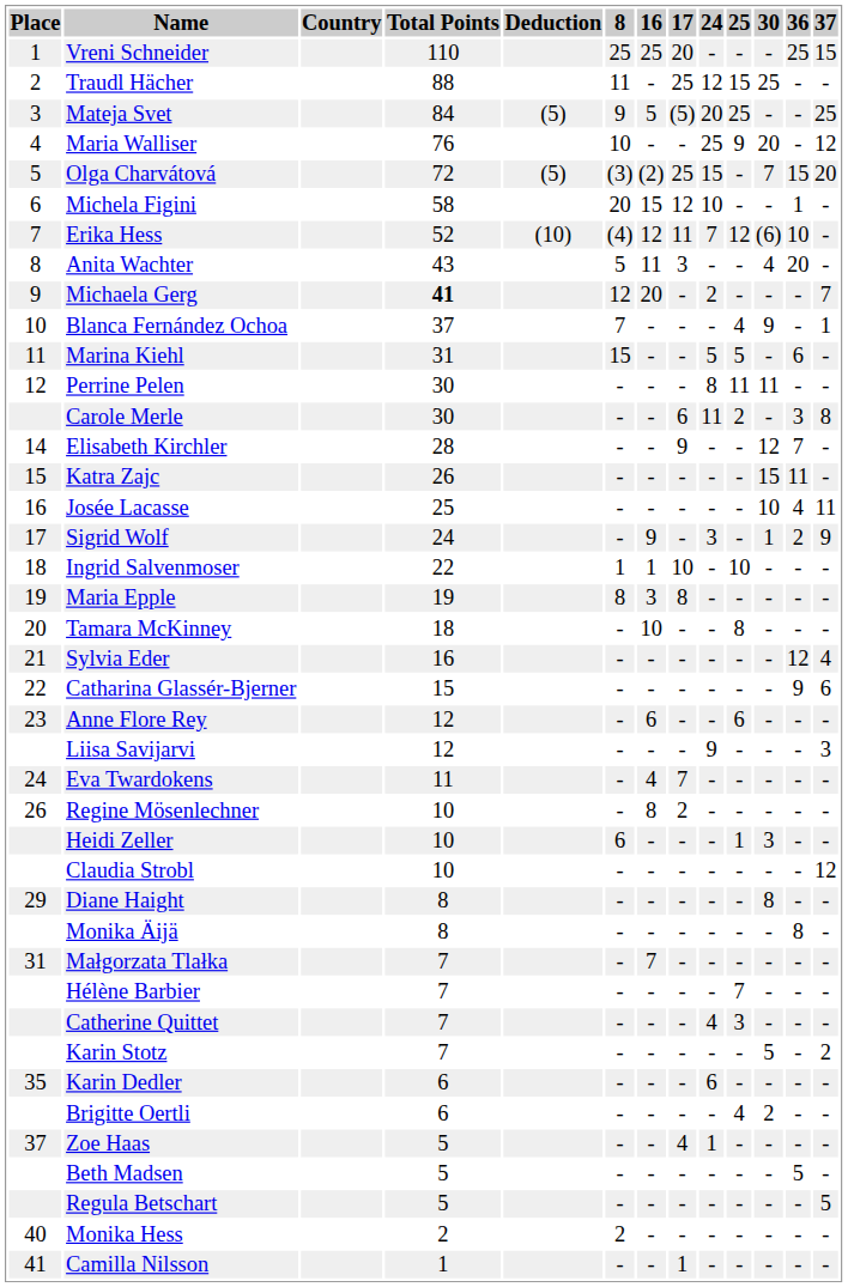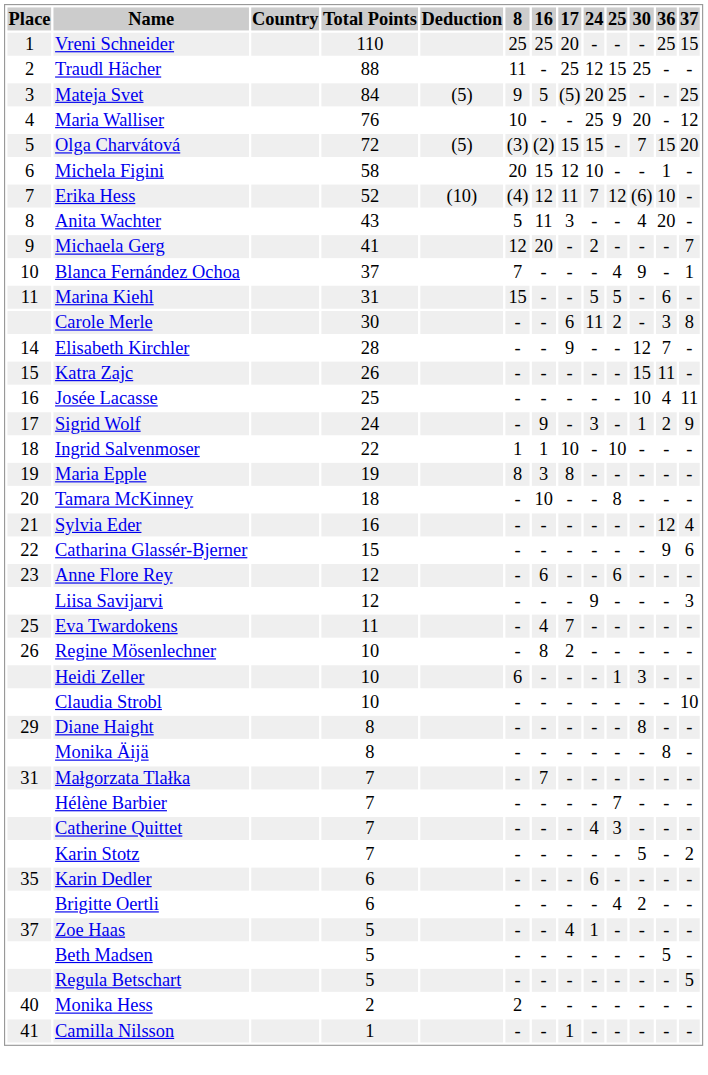 <table border="0" style="border: 1px solid #999; background-color:#FFFFFF; text-align:center">
 <tr align="center" bgcolor="#CCCCCC">
 <th>Place</th>
 <th>Name</th>
 <th>Country</th>
 <th>Total Points</th>
 <th>Deduction</th>
 <th>8</th>
 <th>16</th>
 <th>17</th>
 <th>24</th>
 <th>25</th>
 <th>30</th>
 <th>36</th>
 <th>37</th>
 </tr>
 <tr bgcolor="#EFEFEF">
 <td>1</td>
 <td align="left"><a href='#'>Vreni Schneider</a></td>
 <td align="left"></td>
 <td>110</td>
 <td></td>
 <td>25</td>
 <td>25</td>
 <td>20</td>
 <td>-</td>
 <td>-</td>
 <td>-</td>
 <td>25</td>
 <td>15</td>
 </tr>
 <tr>
 <td>2</td>
 <td align="left"><a href='#'>Traudl Hächer</a></td>
 <td align="left"></td>
 <td>88</td>
 <td></td>
 <td>11</td>
 <td>-</td>
 <td>25</td>
 <td>12</td>
 <td>15</td>
 <td>25</td>
 <td>-</td>
 <td>-</td>
 </tr>
 <tr bgcolor="#EFEFEF">
 <td>3</td>
 <td align="left"><a href='#'>Mateja Svet</a></td>
 <td align="left"></td>
 <td>84</td>
 <td>(5)</td>
 <td>9</td>
 <td>5</td>
 <td>(5)</td>
 <td>20</td>
 <td>25</td>
 <td>-</td>
 <td>-</td>
 <td>25</td>
 </tr>
 <tr>
 <td>4</td>
 <td align="left"><a href='#'>Maria Walliser</a></td>
 <td align="left"></td>
 <td>76</td>
 <td></td>
 <td>10</td>
 <td>-</td>
 <td>-</td>
 <td>25</td>
 <td>9</td>
 <td>20</td>
 <td>-</td>
 <td>12</td>
 </tr>
 <tr bgcolor="#EFEFEF">
 <td>5</td>
 <td align="left"><a href='#'>Olga Charvátová</a></td>
 <td align="left"></td>
 <td>72</td>
 <td>(5)</td>
 <td>(3)</td>
 <td>(2)</td>
-<td>25</td>
+<td>15</td>
 <td>15</td>
 <td>-</td>
 <td>7</td>
 <td>15</td>
 <td>20</td>
 </tr>
 <tr>
 <td>6</td>
 <td align="left"><a href='#'>Michela Figini</a></td>
 <td align="left"></td>
 <td>58</td>
 <td></td>
 <td>20</td>
 <td>15</td>
 <td>12</td>
 <td>10</td>
 <td>-</td>
 <td>-</td>
 <td>1</td>
 <td>-</td>
 </tr>
 <tr bgcolor="#EFEFEF">
 <td>7</td>
 <td align="left"><a href='#'>Erika Hess</a></td>
 <td align="left"></td>
 <td>52</td>
 <td>(10)</td>
 <td>(4)</td>
 <td>12</td>
 <td>11</td>
 <td>7</td>
 <td>12</td>
 <td>(6)</td>
 <td>10</td>
 <td>-</td>
 </tr>
 <tr>
 <td>8</td>
 <td align="left"><a href='#'>Anita Wachter</a></td>
 <td align="left"></td>
 <td>43</td>
 <td></td>
 <td>5</td>
 <td>11</td>
 <td>3</td>
 <td>-</td>
 <td>-</td>
 <td>4</td>
 <td>20</td>
 <td>-</td>
 </tr>
 <tr bgcolor="#EFEFEF">
 <td>9</td>
 <td align="left"><a href='#'>Michaela Gerg</a></td>
 <td align="left"></td>
-<td><strong>41</strong></td>
+<td>41</td>
 <td></td>
 <td>12</td>
 <td>20</td>
 <td>-</td>
 <td>2</td>
 <td>-</td>
 <td>-</td>
 <td>-</td>
 <td>7</td>
 </tr>
 <tr>
 <td>10</td>
 <td align="left"><a href='#'>Blanca Fernández Ochoa</a></td>
 <td align="left"></td>
 <td>37</td>
 <td></td>
 <td>7</td>
 <td>-</td>
 <td>-</td>
 <td>-</td>
 <td>4</td>
 <td>9</td>
 <td>-</td>
 <td>1</td>
 </tr>
 <tr bgcolor="#EFEFEF">
 <td>11</td>
 <td align="left"><a href='#'>Marina Kiehl</a></td>
 <td align="left"></td>
 <td>31</td>
 <td></td>
 <td>15</td>
 <td>-</td>
 <td>-</td>
 <td>5</td>
 <td>5</td>
 <td>-</td>
 <td>6</td>
-<td>-</td>
-</tr>
-<tr>
-<td>12</td>
-<td align="left"><a href='#'>Perrine Pelen</a></td>
-<td align="left"></td>
-<td>30</td>
-<td></td>
-<td>-</td>
-<td>-</td>
-<td>-</td>
-<td>8</td>
-<td>11</td>
-<td>11</td>
-<td>-</td>
 <td>-</td>
 </tr>
 <tr bgcolor="#EFEFEF">
 <td></td>
 <td align="left"><a href='#'>Carole Merle</a></td>
 <td align="left"></td>
 <td>30</td>
 <td></td>
 <td>-</td>
 <td>-</td>
 <td>6</td>
 <td>11</td>
 <td>2</td>
 <td>-</td>
 <td>3</td>
 <td>8</td>
 </tr>
 <tr>
 <td>14</td>
 <td align="left"><a href='#'>Elisabeth Kirchler</a></td>
 <td align="left"></td>
 <td>28</td>
 <td></td>
 <td>-</td>
 <td>-</td>
 <td>9</td>
 <td>-</td>
 <td>-</td>
 <td>12</td>
 <td>7</td>
 <td>-</td>
 </tr>
 <tr bgcolor="#EFEFEF">
 <td>15</td>
 <td align="left"><a href='#'>Katra Zajc</a></td>
 <td align="left"></td>
 <td>26</td>
 <td></td>
 <td>-</td>
 <td>-</td>
 <td>-</td>
 <td>-</td>
 <td>-</td>
 <td>15</td>
 <td>11</td>
 <td>-</td>
 </tr>
 <tr>
 <td>16</td>
 <td align="left"><a href='#'>Josée Lacasse</a></td>
 <td align="left"></td>
 <td>25</td>
 <td></td>
 <td>-</td>
 <td>-</td>
 <td>-</td>
 <td>-</td>
 <td>-</td>
 <td>10</td>
 <td>4</td>
 <td>11</td>
 </tr>
 <tr bgcolor="#EFEFEF">
 <td>17</td>
 <td align="left"><a href='#'>Sigrid Wolf</a></td>
 <td align="left"></td>
 <td>24</td>
 <td></td>
 <td>-</td>
 <td>9</td>
 <td>-</td>
 <td>3</td>
 <td>-</td>
 <td>1</td>
 <td>2</td>
 <td>9</td>
 </tr>
 <tr>
 <td>18</td>
 <td align="left"><a href='#'>Ingrid Salvenmoser</a></td>
 <td align="left"></td>
 <td>22</td>
 <td></td>
 <td>1</td>
 <td>1</td>
 <td>10</td>
 <td>-</td>
 <td>10</td>
 <td>-</td>
 <td>-</td>
 <td>-</td>
 </tr>
 <tr bgcolor="#EFEFEF">
 <td>19</td>
 <td align="left"><a href='#'>Maria Epple</a></td>
 <td align="left"></td>
 <td>19</td>
 <td></td>
 <td>8</td>
 <td>3</td>
 <td>8</td>
 <td>-</td>
 <td>-</td>
 <td>-</td>
 <td>-</td>
 <td>-</td>
 </tr>
 <tr>
 <td>20</td>
 <td align="left"><a href='#'>Tamara McKinney</a></td>
 <td align="left"></td>
 <td>18</td>
 <td></td>
 <td>-</td>
 <td>10</td>
 <td>-</td>
 <td>-</td>
 <td>8</td>
 <td>-</td>
 <td>-</td>
 <td>-</td>
 </tr>
 <tr bgcolor="#EFEFEF">
 <td>21</td>
 <td align="left"><a href='#'>Sylvia Eder</a></td>
 <td align="left"></td>
 <td>16</td>
 <td></td>
 <td>-</td>
 <td>-</td>
 <td>-</td>
 <td>-</td>
 <td>-</td>
 <td>-</td>
 <td>12</td>
 <td>4</td>
 </tr>
 <tr>
 <td>22</td>
 <td align="left"><a href='#'>Catharina Glassér-Bjerner</a></td>
 <td align="left"></td>
 <td>15</td>
 <td></td>
 <td>-</td>
 <td>-</td>
 <td>-</td>
 <td>-</td>
 <td>-</td>
 <td>-</td>
 <td>9</td>
 <td>6</td>
 </tr>
 <tr bgcolor="#EFEFEF">
 <td>23</td>
 <td align="left"><a href='#'>Anne Flore Rey</a></td>
 <td align="left"></td>
 <td>12</td>
 <td></td>
 <td>-</td>
 <td>6</td>
 <td>-</td>
 <td>-</td>
 <td>6</td>
 <td>-</td>
 <td>-</td>
 <td>-</td>
 </tr>
 <tr>
 <td></td>
 <td align="left"><a href='#'>Liisa Savijarvi</a></td>
 <td align="left"></td>
 <td>12</td>
 <td></td>
 <td>-</td>
 <td>-</td>
 <td>-</td>
 <td>9</td>
 <td>-</td>
 <td>-</td>
 <td>-</td>
 <td>3</td>
 </tr>
 <tr bgcolor="#EFEFEF">
-<td>24</td>
+<td>25</td>
 <td align="left"><a href='#'>Eva Twardokens</a></td>
 <td align="left"></td>
 <td>11</td>
 <td></td>
 <td>-</td>
 <td>4</td>
 <td>7</td>
 <td>-</td>
 <td>-</td>
 <td>-</td>
 <td>-</td>
 <td>-</td>
 </tr>
 <tr>
 <td>26</td>
 <td align="left"><a href='#'>Regine Mösenlechner</a></td>
 <td align="left"></td>
 <td>10</td>
 <td></td>
 <td>-</td>
 <td>8</td>
 <td>2</td>
 <td>-</td>
 <td>-</td>
 <td>-</td>
 <td>-</td>
 <td>-</td>
 </tr>
 <tr bgcolor="#EFEFEF">
 <td></td>
 <td align="left"><a href='#'>Heidi Zeller</a></td>
 <td align="left"></td>
 <td>10</td>
 <td></td>
 <td>6</td>
 <td>-</td>
 <td>-</td>
 <td>-</td>
 <td>1</td>
 <td>3</td>
 <td>-</td>
 <td>-</td>
 </tr>
 <tr>
 <td></td>
 <td align="left"><a href='#'>Claudia Strobl</a></td>
 <td align="left"></td>
 <td>10</td>
 <td></td>
 <td>-</td>
 <td>-</td>
 <td>-</td>
 <td>-</td>
 <td>-</td>
 <td>-</td>
 <td>-</td>
-<td>12</td>
+<td>10</td>
 </tr>
 <tr bgcolor="#EFEFEF">
 <td>29</td>
 <td align="left"><a href='#'>Diane Haight</a></td>
 <td align="left"></td>
 <td>8</td>
 <td></td>
 <td>-</td>
 <td>-</td>
 <td>-</td>
 <td>-</td>
 <td>-</td>
 <td>8</td>
 <td>-</td>
 <td>-</td>
 </tr>
 <tr>
 <td></td>
 <td align="left"><a href='#'>Monika Äijä</a></td>
 <td align="left"></td>
 <td>8</td>
 <td></td>
 <td>-</td>
 <td>-</td>
 <td>-</td>
 <td>-</td>
 <td>-</td>
 <td>-</td>
 <td>8</td>
 <td>-</td>
 </tr>
 <tr bgcolor="#EFEFEF">
 <td>31</td>
 <td align="left"><a href='#'>Małgorzata Tlałka</a></td>
 <td align="left"></td>
 <td>7</td>
 <td></td>
 <td>-</td>
 <td>7</td>
 <td>-</td>
 <td>-</td>
 <td>-</td>
 <td>-</td>
 <td>-</td>
 <td>-</td>
 </tr>
 <tr>
 <td></td>
 <td align="left"><a href='#'>Hélène Barbier</a></td>
 <td align="left"></td>
 <td>7</td>
 <td></td>
 <td>-</td>
 <td>-</td>
 <td>-</td>
 <td>-</td>
 <td>7</td>
 <td>-</td>
 <td>-</td>
 <td>-</td>
 </tr>
 <tr bgcolor="#EFEFEF">
 <td></td>
 <td align="left"><a href='#'>Catherine Quittet</a></td>
 <td align="left"></td>
 <td>7</td>
 <td></td>
 <td>-</td>
 <td>-</td>
 <td>-</td>
 <td>4</td>
 <td>3</td>
 <td>-</td>
 <td>-</td>
 <td>-</td>
 </tr>
 <tr>
 <td></td>
 <td align="left"><a href='#'>Karin Stotz</a></td>
 <td align="left"></td>
 <td>7</td>
 <td></td>
 <td>-</td>
 <td>-</td>
 <td>-</td>
 <td>-</td>
 <td>-</td>
 <td>5</td>
 <td>-</td>
 <td>2</td>
 </tr>
 <tr bgcolor="#EFEFEF">
 <td>35</td>
 <td align="left"><a href='#'>Karin Dedler</a></td>
 <td align="left"></td>
 <td>6</td>
 <td></td>
 <td>-</td>
 <td>-</td>
 <td>-</td>
 <td>6</td>
 <td>-</td>
 <td>-</td>
 <td>-</td>
 <td>-</td>
 </tr>
 <tr>
 <td></td>
 <td align="left"><a href='#'>Brigitte Oertli</a></td>
 <td align="left"></td>
 <td>6</td>
 <td></td>
 <td>-</td>
 <td>-</td>
 <td>-</td>
 <td>-</td>
 <td>4</td>
 <td>2</td>
 <td>-</td>
 <td>-</td>
 </tr>
 <tr bgcolor="#EFEFEF">
 <td>37</td>
 <td align="left"><a href='#'>Zoe Haas</a></td>
 <td align="left"></td>
 <td>5</td>
 <td></td>
 <td>-</td>
 <td>-</td>
 <td>4</td>
 <td>1</td>
 <td>-</td>
 <td>-</td>
 <td>-</td>
 <td>-</td>
 </tr>
 <tr>
 <td></td>
 <td align="left"><a href='#'>Beth Madsen</a></td>
 <td align="left"></td>
 <td>5</td>
 <td></td>
 <td>-</td>
 <td>-</td>
 <td>-</td>
 <td>-</td>
 <td>-</td>
 <td>-</td>
 <td>5</td>
 <td>-</td>
 </tr>
 <tr bgcolor="#EFEFEF">
 <td></td>
 <td align="left"><a href='#'>Regula Betschart</a></td>
 <td align="left"></td>
 <td>5</td>
 <td></td>
 <td>-</td>
 <td>-</td>
 <td>-</td>
 <td>-</td>
 <td>-</td>
 <td>-</td>
 <td>-</td>
 <td>5</td>
 </tr>
 <tr>
 <td>40</td>
 <td align="left"><a href='#'>Monika Hess</a></td>
 <td align="left"></td>
 <td>2</td>
 <td></td>
 <td>2</td>
 <td>-</td>
 <td>-</td>
 <td>-</td>
 <td>-</td>
 <td>-</td>
 <td>-</td>
 <td>-</td>
 </tr>
 <tr bgcolor="#EFEFEF">
 <td>41</td>
 <td align="left"><a href='#'>Camilla Nilsson</a></td>
 <td align="left"></td>
 <td>1</td>
 <td></td>
 <td>-</td>
 <td>-</td>
 <td>1</td>
 <td>-</td>
 <td>-</td>
 <td>-</td>
 <td>-</td>
 <td>-</td>
 </tr>
 </table>
